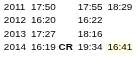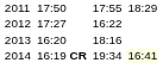 <table>
 <tr>
 <td>2011</td>
 <td></td>
 <td>17:50</td>
 <td></td>
 <td>17:55</td>
 <td></td>
 <td>18:29</td>
 </tr>
 <tr>
 <td>2012</td>
 <td></td>
-<td>16:20</td>
+<td>17:27</td>
 <td></td>
 <td>16:22</td>
 <td></td>
 <td></td>
 </tr>
 <tr>
 <td>2013</td>
 <td></td>
-<td>17:27</td>
+<td>16:20</td>
 <td></td>
 <td>18:16</td>
 <td></td>
 <td></td>
 </tr>
 <tr>
 <td>2014</td>
 <td></td>
 <td>16:19 <strong>CR</strong></td>
 <td></td>
 <td>19:34</td>
 <td></td>
 <td style="background: lightyellow;">16:41</td>
 </tr>
 </table>
